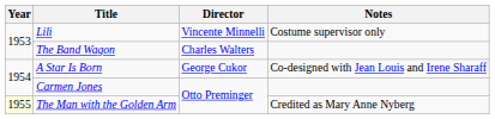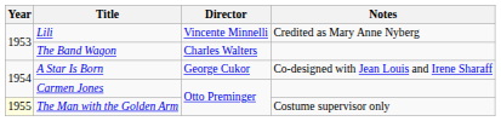 <table class="wikitable sortable">
 <tr>
 <th>Year</th>
 <th>Title</th>
 <th>Director</th>
 <th>Notes</th>
 </tr>
 <tr>
 <td rowspan="2">1953</td>
 <td><em><a href='#'>Lili</a></em></td>
 <td><a href='#'>Vincente Minnelli</a></td>
-<td>Costume supervisor only</td>
+<td>Credited as Mary Anne Nyberg</td>
 </tr>
 <tr>
 <td><em><a href='#'>The Band Wagon</a></em></td>
 <td><a href='#'>Charles Walters</a></td>
 <td></td>
 </tr>
 <tr>
 <td rowspan="2">1954</td>
 <td><em><a href='#'>A Star Is Born</a></em></td>
 <td><a href='#'>George Cukor</a></td>
 <td>Co-designed with <a href='#'>Jean Louis</a> and <a href='#'>Irene Sharaff</a></td>
 </tr>
 <tr>
 <td><em><a href='#'>Carmen Jones</a></em></td>
 <td rowspan="2"><a href='#'>Otto Preminger</a></td>
 <td></td>
 </tr>
 <tr>
 <td style="background: lightyellow;">1955</td>
 <td><em><a href='#'>The Man with the Golden Arm</a></em></td>
-<td>Credited as Mary Anne Nyberg</td>
+<td>Costume supervisor only</td>
 </tr>
 </table>
